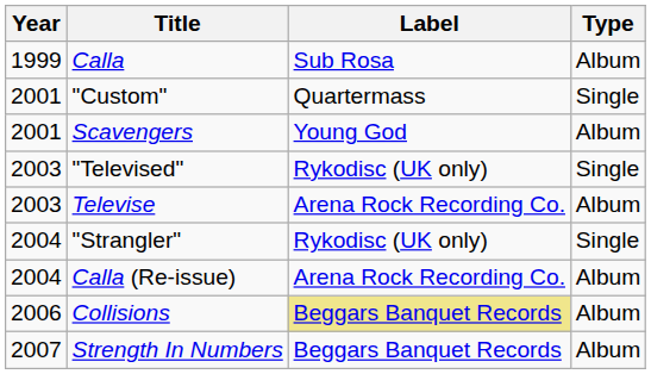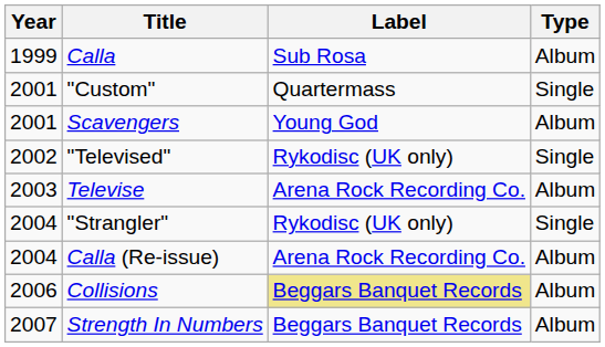 <table class="wikitable">
 <tr>
 <th>Year</th>
 <th>Title</th>
 <th>Label</th>
 <th>Type</th>
 </tr>
 <tr>
 <td>1999</td>
 <td><em><a href='#'>Calla</a></em></td>
 <td><a href='#'>Sub Rosa</a></td>
 <td>Album</td>
 </tr>
 <tr>
 <td>2001</td>
 <td>"Custom"</td>
 <td>Quartermass</td>
 <td>Single</td>
 </tr>
 <tr>
 <td>2001</td>
 <td><em><a href='#'>Scavengers</a></em></td>
 <td><a href='#'>Young God</a></td>
 <td>Album</td>
 </tr>
 <tr>
-<td>2003</td>
+<td>2002</td>
 <td>"Televised"</td>
 <td><a href='#'>Rykodisc</a> (<a href='#'>UK</a> only)</td>
 <td>Single</td>
 </tr>
 <tr>
 <td>2003</td>
 <td><em><a href='#'>Televise</a></em></td>
 <td><a href='#'>Arena Rock Recording Co.</a></td>
 <td>Album</td>
 </tr>
 <tr>
 <td>2004</td>
 <td>"Strangler"</td>
 <td><a href='#'>Rykodisc</a> (<a href='#'>UK</a> only)</td>
 <td>Single</td>
 </tr>
 <tr>
 <td>2004</td>
 <td><em><a href='#'>Calla</a></em> (Re-issue)</td>
 <td><a href='#'>Arena Rock Recording Co.</a></td>
 <td>Album</td>
 </tr>
 <tr>
 <td>2006</td>
 <td><em><a href='#'>Collisions</a></em></td>
 <td style="background: khaki;"><a href='#'>Beggars Banquet Records</a></td>
 <td>Album</td>
 </tr>
 <tr>
 <td>2007</td>
 <td><em><a href='#'>Strength In Numbers</a></em></td>
 <td><a href='#'>Beggars Banquet Records</a></td>
 <td>Album</td>
 </tr>
 </table>
